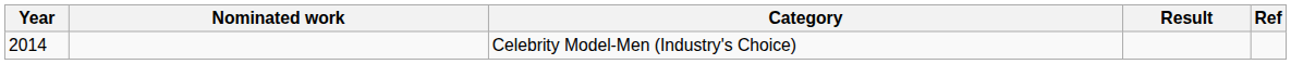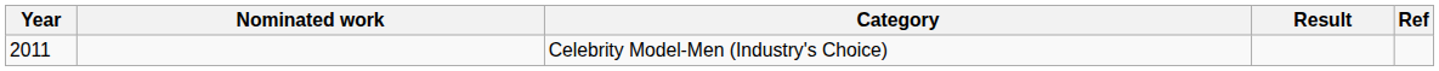 <table class="wikitable" width="95%">
 <tr>
 <th width="5%">Year</th>
 <th width="33%">Nominated work</th>
 <th width="50%">Category</th>
 <th width="10%">Result</th>
 <th width="2%">Ref</th>
 </tr>
 <tr>
-<td>2014</td>
+<td>2011</td>
 <td></td>
 <td>Celebrity Model-Men (Industry's Choice)</td>
 <td></td>
 <td></td>
 </tr>
 </table>
